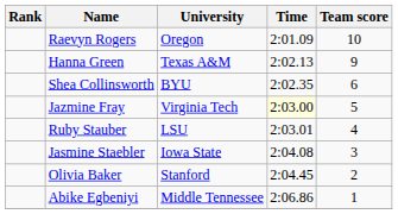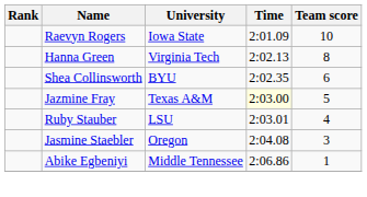 <table class="wikitable sortable" style=" text-align:center">
 <tr>
 <th>Rank</th>
 <th>Name</th>
 <th>University</th>
 <th>Time</th>
 <th>Team score</th>
 </tr>
 <tr>
 <td></td>
 <td align=left><a href='#'>Raevyn Rogers</a></td>
-<td align=left><a href='#'>Oregon</a></td>
+<td align=left><a href='#'>Iowa State</a></td>
 <td>2:01.09</td>
 <td>10</td>
 </tr>
 <tr>
 <td></td>
 <td align=left><a href='#'>Hanna Green</a></td>
-<td align=left><a href='#'>Texas A&M</a></td>
+<td align=left><a href='#'>Virginia Tech</a></td>
 <td>2:02.13</td>
-<td>9</td>
+<td>8</td>
 </tr>
 <tr>
 <td></td>
 <td align=left><a href='#'>Shea Collinsworth</a></td>
 <td align=left><a href='#'>BYU</a></td>
 <td>2:02.35</td>
 <td>6</td>
 </tr>
 <tr>
 <td></td>
 <td align=left><a href='#'>Jazmine Fray</a></td>
-<td align=left><a href='#'>Virginia Tech</a></td>
+<td align=left><a href='#'>Texas A&M</a></td>
 <td style="background: lightyellow;">2:03.00</td>
 <td>5</td>
 </tr>
 <tr>
 <td></td>
 <td align=left><a href='#'>Ruby Stauber</a></td>
 <td align=left><a href='#'>LSU</a></td>
 <td>2:03.01</td>
 <td>4</td>
 </tr>
 <tr>
 <td></td>
 <td align=left><a href='#'>Jasmine Staebler</a></td>
-<td align=left><a href='#'>Iowa State</a></td>
+<td align=left><a href='#'>Oregon</a></td>
 <td>2:04.08</td>
 <td>3</td>
-</tr>
-<tr>
-<td></td>
-<td align=left><a href='#'>Olivia Baker</a></td>
-<td align=left><a href='#'>Stanford</a></td>
-<td>2:04.45</td>
-<td>2</td>
 </tr>
 <tr>
 <td></td>
 <td align=left><a href='#'>Abike Egbeniyi</a> </td>
 <td align=left><a href='#'>Middle Tennessee</a></td>
 <td>2:06.86</td>
 <td>1</td>
 </tr>
 <tr>
 </tr>
 </table>
